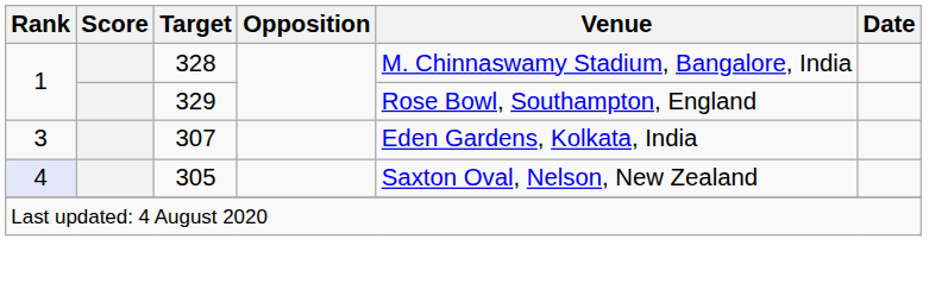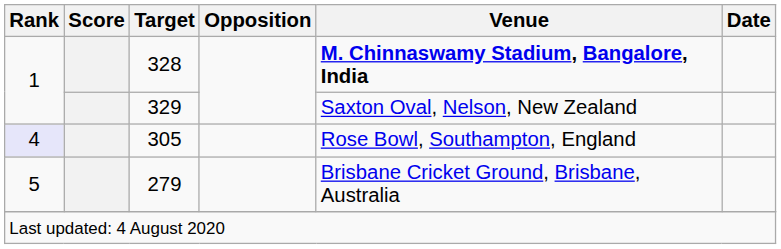 <table class="wikitable plainrowheaders sortable">
 <tr>
 <th scope=col>Rank</th>
 <th scope=col>Score</th>
 <th scope=col>Target</th>
 <th scope=col>Opposition</th>
 <th scope=col>Venue</th>
 <th scope=col>Date</th>
 </tr>
 <tr>
 <td align=center rowspan=2>1</td>
 <th scope=row style=text-align:center;></th>
 <td align=center>328</td>
 <td rowspan=2></td>
-<td><a href='#'>M. Chinnaswamy Stadium</a>, <a href='#'>Bangalore</a>, India</td>
+<td><strong><a href='#'>M. Chinnaswamy Stadium</a>, <a href='#'>Bangalore</a>, India</strong></td>
 <td> </td>
 </tr>
 <tr>
 <th scope=row style=text-align:center;></th>
 <td align=center>329</td>
-<td><a href='#'>Rose Bowl</a>, <a href='#'>Southampton</a>, England</td>
+<td><a href='#'>Saxton Oval</a>, <a href='#'>Nelson</a>, New Zealand</td>
 <td></td>
-</tr>
-<tr>
-<td align=center>3</td>
-<th scope=row style=text-align:center;></th>
-<td align=center>307</td>
-<td></td>
-<td><a href='#'>Eden Gardens</a>, <a href='#'>Kolkata</a>, India</td>
-<td> </td>
 </tr>
 <tr>
 <td align=center style="background: lavender;">4</td>
 <th scope=row style=text-align:center;></th>
 <td align=center>305</td>
 <td></td>
-<td><a href='#'>Saxton Oval</a>, <a href='#'>Nelson</a>, New Zealand</td>
+<td><a href='#'>Rose Bowl</a>, <a href='#'>Southampton</a>, England</td>
+<td> </td>
+</tr>
+<tr>
+<td align=center>5</td>
+<th scope=row style=text-align:center;></th>
+<td align=center>279</td>
+<td></td>
+<td><a href='#'>Brisbane Cricket Ground</a>, <a href='#'>Brisbane</a>, Australia</td>
 <td> </td>
 </tr>
 <tr>
 </tr>
 <tr class=sortbottom>
 <td colspan=6><small>Last updated: 4 August 2020</small></td>
 </tr>
 </table>
